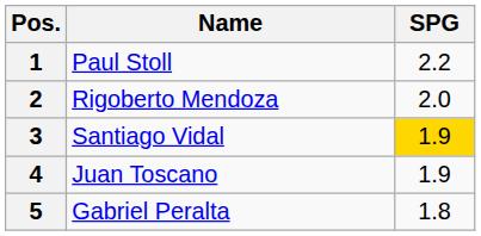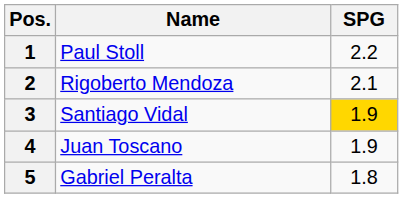 <table class=wikitable style="text-align:center;">
 <tr>
 <th width="13%">Pos.</th>
 <th width="70%">Name</th>
 <th width="17%">SPG</th>
 </tr>
 <tr>
 <th>1</th>
 <td align=left> <a href='#'>Paul Stoll</a></td>
 <td>2.2</td>
 </tr>
 <tr>
 <th>2</th>
 <td align=left> <a href='#'>Rigoberto Mendoza</a></td>
-<td>2.0</td>
+<td>2.1</td>
 </tr>
 <tr>
 <th>3</th>
 <td align=left> <a href='#'>Santiago Vidal</a></td>
 <td style="background: gold;">1.9</td>
 </tr>
 <tr>
 <th>4</th>
 <td align=left> <a href='#'>Juan Toscano</a></td>
 <td>1.9</td>
 </tr>
 <tr>
 <th>5</th>
 <td align=left> <a href='#'>Gabriel Peralta</a></td>
 <td>1.8</td>
 </tr>
 </table>
